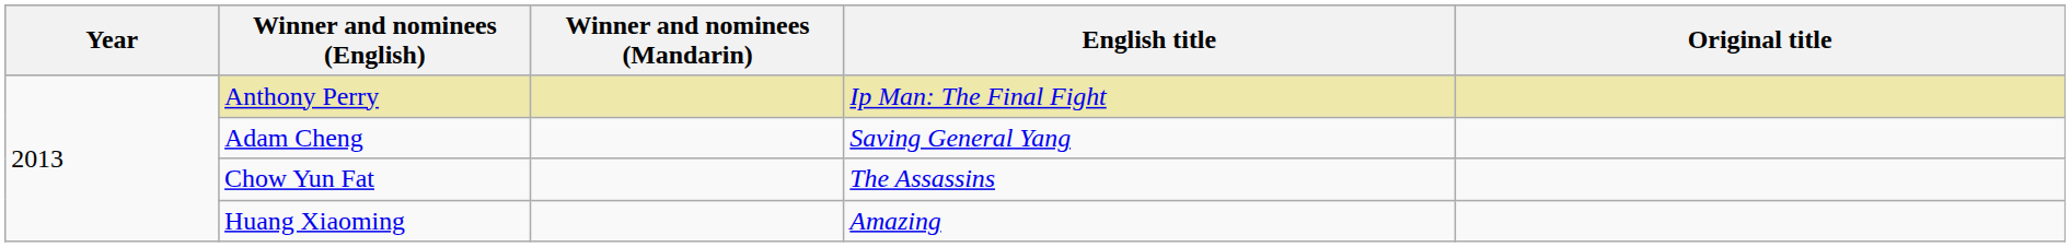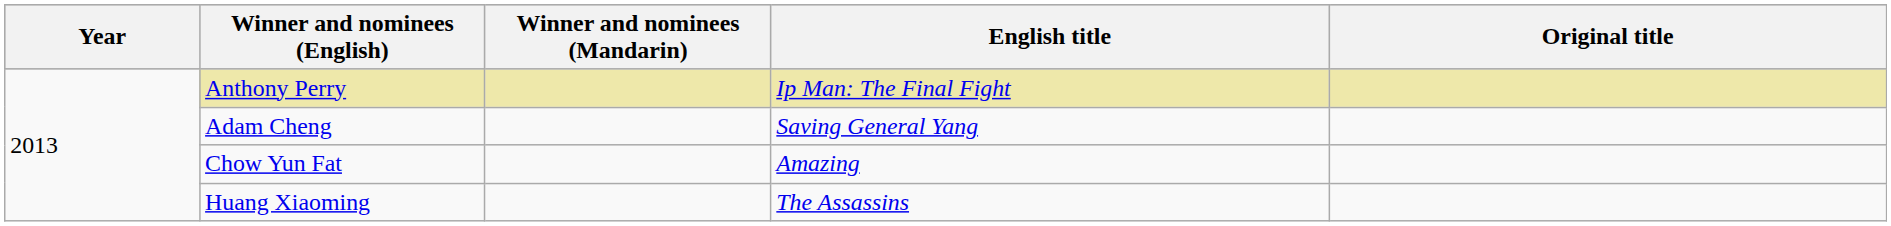 <table class="wikitable" style="width:100%;">
 <tr style="background:#BEBEBE">
 <th width="100"><strong>Year</strong></th>
 <th width="150"><strong>Winner and nominees<br>(English)</strong></th>
 <th width="150"><strong>Winner and nominees<br>(Mandarin)</strong></th>
 <th width="300"><strong>English title</strong></th>
 <th width="300"><strong>Original title</strong></th>
 </tr>
 <tr>
 <td rowspan="4">2013</td>
 <td style="background:#EEE8AA;"><a href='#'>Anthony Perry</a></td>
 <td style="background:#EEE8AA;"></td>
 <td style="background:#EEE8AA;"><em><a href='#'>Ip Man: The Final Fight</a></em></td>
 <td style="background:#EEE8AA;"></td>
 </tr>
 <tr>
 <td><a href='#'>Adam Cheng</a></td>
 <td></td>
 <td><em><a href='#'>Saving General Yang</a></em></td>
 <td></td>
 </tr>
 <tr>
 <td><a href='#'>Chow Yun Fat</a></td>
 <td></td>
-<td><em><a href='#'>The Assassins</a></em></td>
+<td><em><a href='#'>Amazing</a></em></td>
 <td></td>
 </tr>
 <tr>
 <td><a href='#'>Huang Xiaoming</a></td>
 <td></td>
-<td><em><a href='#'>Amazing</a></em></td>
+<td><em><a href='#'>The Assassins</a></em></td>
 <td></td>
 </tr>
 </table>
